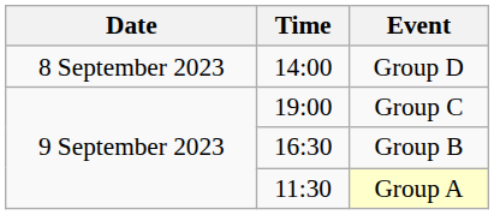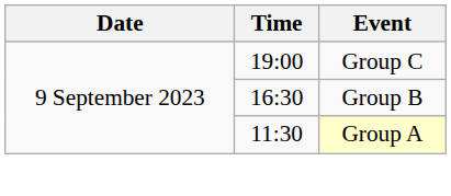 <table class = "wikitable" style="text-align:center;">
 <tr>
 <th width=150>Date</th>
 <th width=50>Time</th>
 <th width=80>Event</th>
-</tr>
-<tr>
-<td>8 September 2023</td>
-<td>14:00</td>
-<td>Group D</td>
 </tr>
 <tr>
 <td rowspan=3>9 September 2023</td>
 <td>19:00</td>
 <td>Group C</td>
 </tr>
 <tr>
 <td>16:30</td>
 <td>Group B</td>
 </tr>
 <tr>
 <td>11:30</td>
 <td bgcolor=ffffcc>Group A</td>
 </tr>
 </table>
